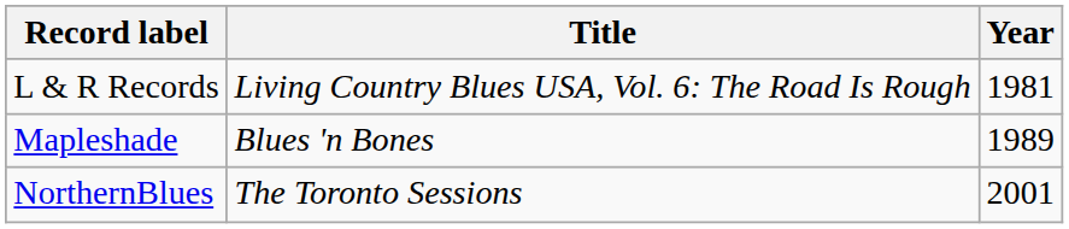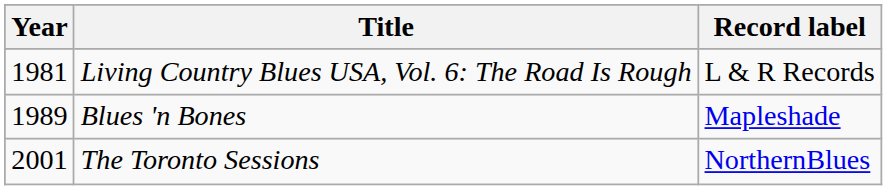 <table class="wikitable sortable">
 <tr>
+<th>Year</th>
+<th>Title</th>
 <th>Record label</th>
-<th>Title</th>
-<th>Year</th>
 </tr>
 <tr>
+<td>1981</td>
+<td><em>Living Country Blues USA, Vol. 6: The Road Is Rough</em></td>
 <td style="text-align:left;">L & R Records</td>
-<td><em>Living Country Blues USA, Vol. 6: The Road Is Rough</em></td>
-<td>1981</td>
 </tr>
 <tr>
+<td>1989</td>
+<td><em>Blues 'n Bones</em></td>
 <td style="text-align:left;"><a href='#'>Mapleshade</a></td>
-<td><em>Blues 'n Bones</em></td>
-<td>1989</td>
 </tr>
 <tr>
+<td>2001</td>
+<td><em>The Toronto Sessions</em></td>
 <td style="text-align:left;"><a href='#'>NorthernBlues</a></td>
-<td><em>The Toronto Sessions</em></td>
-<td>2001</td>
 </tr>
 </table>
